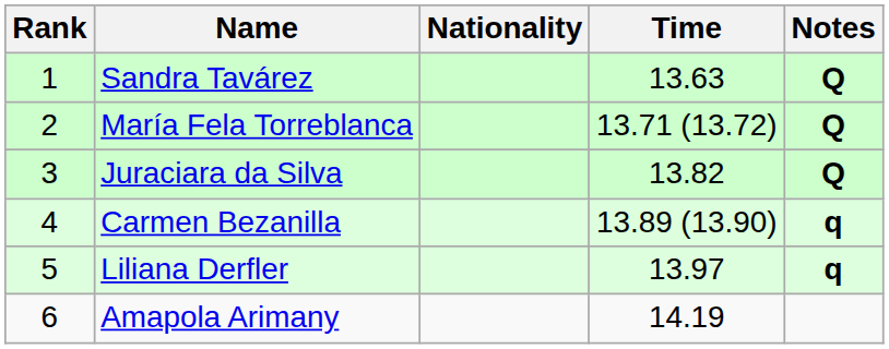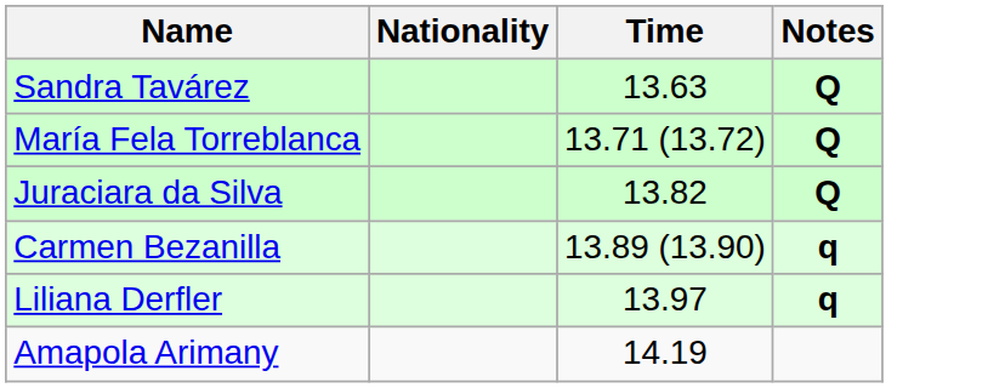 <table class="wikitable sortable" style="text-align:center">
 <tr>
-<th>Rank</th>
 <th>Name</th>
 <th>Nationality</th>
 <th>Time</th>
 <th>Notes</th>
 </tr>
 <tr bgcolor=ccffcc>
-<td align=center>1</td>
 <td align=left><a href='#'>Sandra Tavárez</a></td>
 <td align=left></td>
 <td>13.63</td>
 <td><strong>Q</strong></td>
 </tr>
 <tr bgcolor=ccffcc>
-<td align=center>2</td>
 <td align=left><a href='#'>María Fela Torreblanca</a></td>
 <td align=left></td>
 <td>13.71 (13.72)</td>
 <td><strong>Q</strong></td>
 </tr>
 <tr bgcolor=ccffcc>
-<td align=center>3</td>
 <td align=left><a href='#'>Juraciara da Silva</a></td>
 <td align=left></td>
 <td>13.82</td>
 <td><strong>Q</strong></td>
 </tr>
 <tr bgcolor=ddffdd>
-<td align=center>4</td>
 <td align=left><a href='#'>Carmen Bezanilla</a></td>
 <td align=left></td>
 <td>13.89 (13.90)</td>
 <td><strong>q</strong></td>
 </tr>
 <tr bgcolor=ddffdd>
-<td align=center>5</td>
 <td align=left><a href='#'>Liliana Derfler</a></td>
 <td align=left></td>
 <td>13.97</td>
 <td><strong>q</strong></td>
 </tr>
 <tr>
-<td align=center>6</td>
 <td align=left><a href='#'>Amapola Arimany</a></td>
 <td align=left></td>
 <td>14.19</td>
 <td></td>
 </tr>
 </table>
